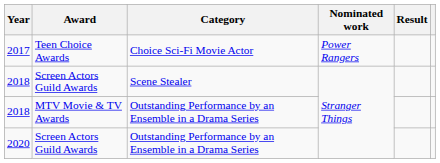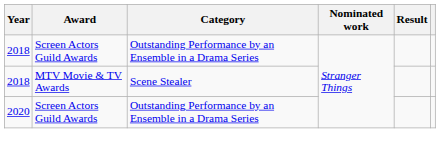 <table class="wikitable sortable">
 <tr>
 <th>Year</th>
 <th>Award</th>
 <th>Category</th>
 <th>Nominated work</th>
 <th>Result</th>
 <th class="unsortable"></th>
 </tr>
 <tr>
-<td><a href='#'>2017</a></td>
-<td><a href='#'>Teen Choice Awards</a></td>
-<td><a href='#'>Choice Sci-Fi Movie Actor</a></td>
-<td><em><a href='#'>Power Rangers</a></em></td>
-<td></td>
-<td></td>
-</tr>
-<tr>
 <td><a href='#'>2018</a></td>
 <td><a href='#'>Screen Actors Guild Awards</a></td>
-<td><a href='#'>Scene Stealer</a></td>
+<td><a href='#'>Outstanding Performance by an Ensemble in a Drama Series</a></td>
 <td rowspan="3"><em><a href='#'>Stranger Things</a></em></td>
 <td></td>
 <td></td>
 </tr>
 <tr>
 <td><a href='#'>2018</a></td>
 <td><a href='#'>MTV Movie & TV Awards</a></td>
-<td><a href='#'>Outstanding Performance by an Ensemble in a Drama Series</a></td>
+<td><a href='#'>Scene Stealer</a></td>
 <td></td>
 <td></td>
 </tr>
 <tr>
 <td><a href='#'>2020</a></td>
 <td><a href='#'>Screen Actors Guild Awards</a></td>
 <td><a href='#'>Outstanding Performance by an Ensemble in a Drama Series</a></td>
 <td></td>
 <td></td>
 </tr>
 </table>
